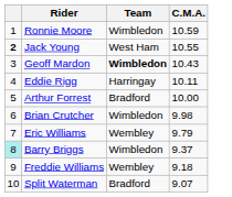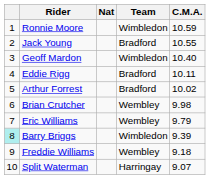 <table class=wikitable>
 <tr>
 <th></th>
 <th>Rider</th>
+<th>Nat</th>
 <th>Team</th>
 <th>C.M.A.</th>
 </tr>
 <tr>
 <td align="center">1</td>
 <td><a href='#'>Ronnie Moore</a></td>
+<td></td>
 <td>Wimbledon</td>
 <td>10.59</td>
 </tr>
 <tr>
-<td align="center"><strong>2</strong></td>
+<td align="center">2</td>
 <td><a href='#'>Jack Young</a></td>
-<td>West Ham</td>
+<td></td>
+<td>Bradford</td>
 <td>10.55</td>
 </tr>
 <tr>
 <td align="center">3</td>
 <td><a href='#'>Geoff Mardon</a></td>
-<td><strong>Wimbledon</strong></td>
-<td>10.43</td>
+<td></td>
+<td>Wimbledon</td>
+<td>10.40</td>
 </tr>
 <tr>
 <td align="center">4</td>
 <td><a href='#'>Eddie Rigg</a></td>
-<td>Harringay</td>
+<td></td>
+<td>Bradford</td>
 <td>10.11</td>
 </tr>
 <tr>
 <td align="center">5</td>
 <td><a href='#'>Arthur Forrest</a></td>
+<td></td>
 <td>Bradford</td>
-<td>10.00</td>
+<td>10.02</td>
 </tr>
 <tr>
 <td align="center">6</td>
 <td><a href='#'>Brian Crutcher</a></td>
-<td>Wimbledon</td>
+<td></td>
+<td>Wembley</td>
 <td>9.98</td>
 </tr>
 <tr>
 <td align="center">7</td>
 <td><a href='#'>Eric Williams</a></td>
+<td></td>
 <td>Wembley</td>
 <td>9.79</td>
 </tr>
 <tr>
 <td align="center" style="background: paleturquoise;">8</td>
 <td><a href='#'>Barry Briggs</a></td>
+<td></td>
 <td>Wimbledon</td>
-<td>9.37</td>
+<td>9.39</td>
 </tr>
 <tr>
 <td align="center">9</td>
 <td><a href='#'>Freddie Williams</a></td>
+<td></td>
 <td>Wembley</td>
 <td>9.18</td>
 </tr>
 <tr>
 <td align="center">10</td>
 <td><a href='#'>Split Waterman</a></td>
-<td>Bradford</td>
+<td></td>
+<td>Harringay</td>
 <td>9.07</td>
 </tr>
 </table>
